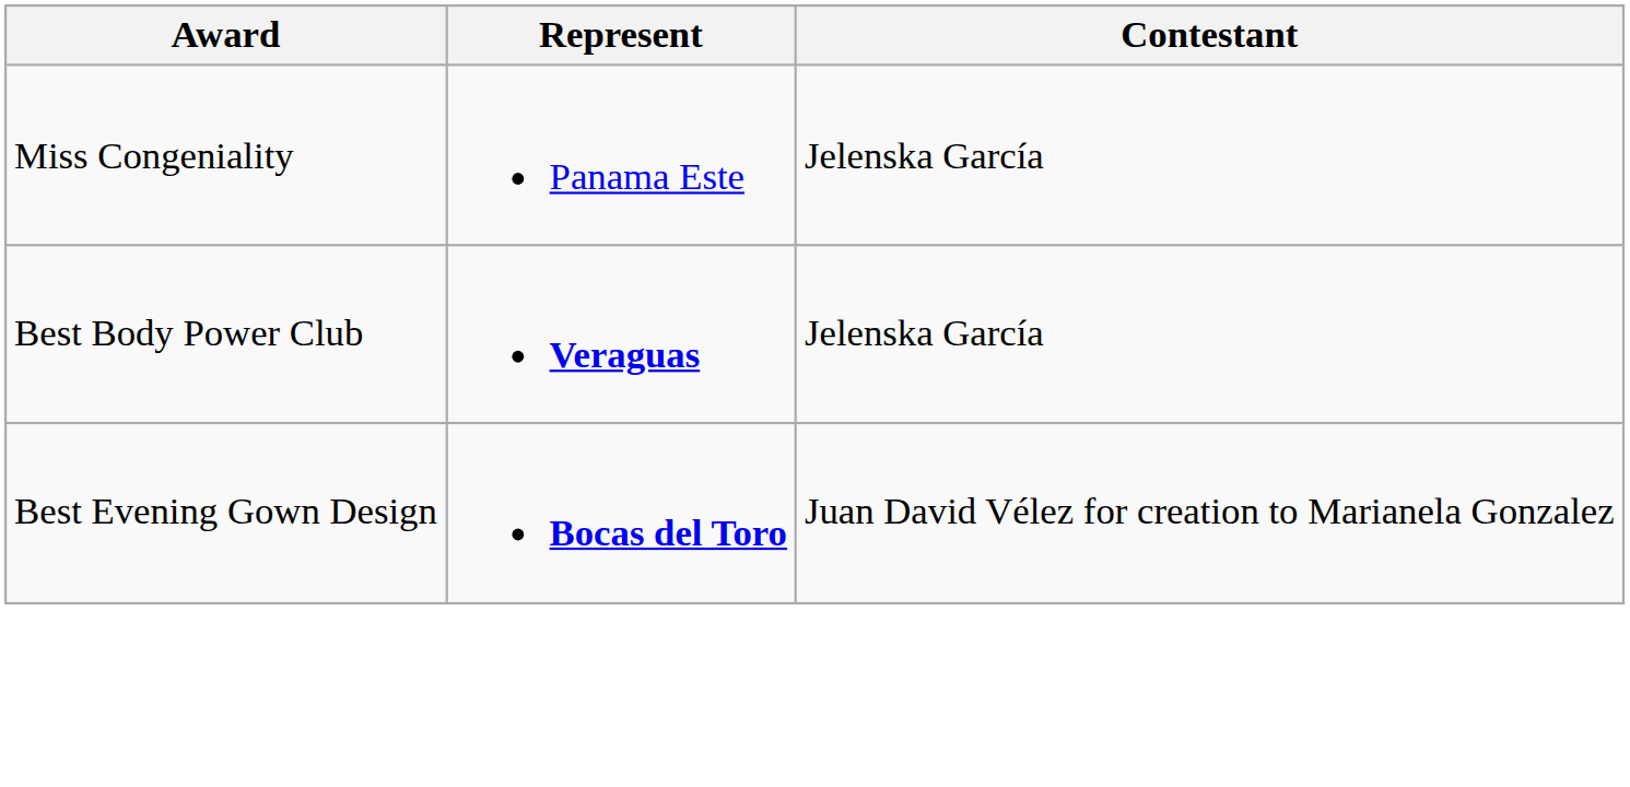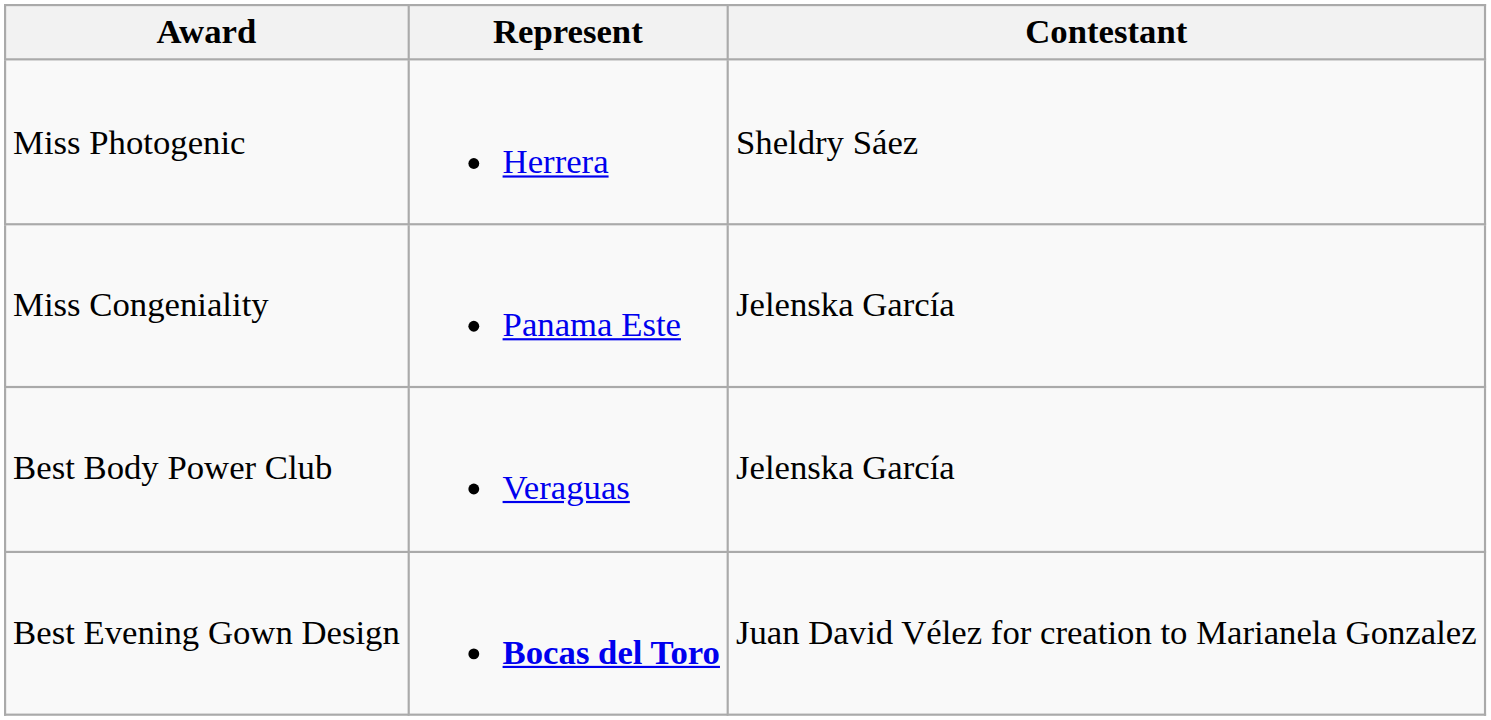 <table class="wikitable" border="1">
 <tr>
 <th>Award</th>
 <th>Represent</th>
 <th>Contestant</th>
+</tr>
+<tr>
+<td>Miss Photogenic</td>
+<td><br><ul><li><a href='#'>Herrera</a></li></ul></td>
+<td>Sheldry Sáez</td>
 </tr>
 <tr>
 <td>Miss Congeniality</td>
 <td><br><ul><li><a href='#'>Panama Este</a></li></ul></td>
 <td>Jelenska García</td>
 </tr>
 <tr>
 <td>Best Body Power Club</td>
-<td><strong><br><ul><li><a href='#'>Veraguas</a></li></ul></strong></td>
+<td><br><ul><li><a href='#'>Veraguas</a></li></ul></td>
 <td>Jelenska García</td>
 </tr>
 <tr>
 <td>Best Evening Gown Design</td>
 <td><strong><br><ul><li><a href='#'>Bocas del Toro</a></li></ul></strong></td>
 <td>Juan David Vélez for creation to Marianela Gonzalez</td>
 </tr>
 </table>
